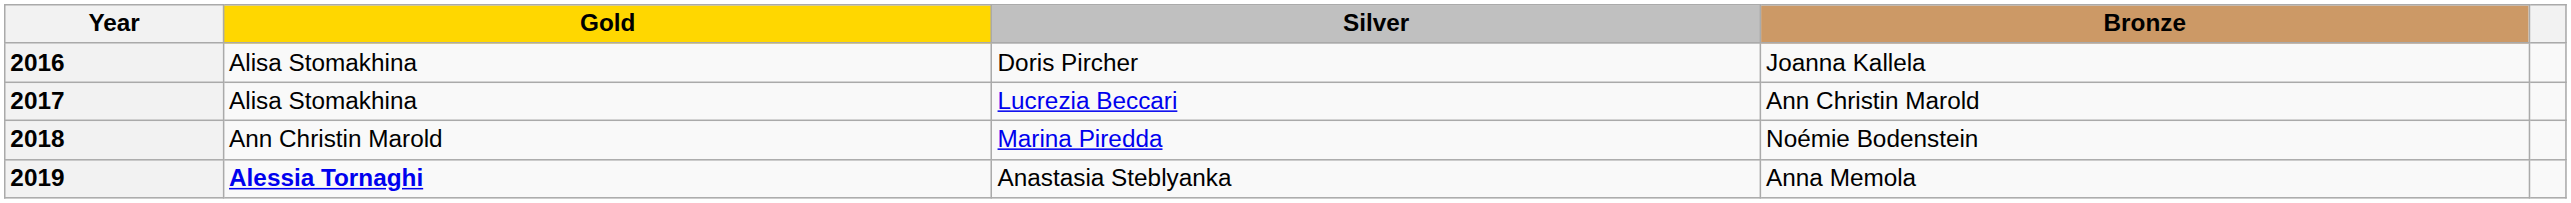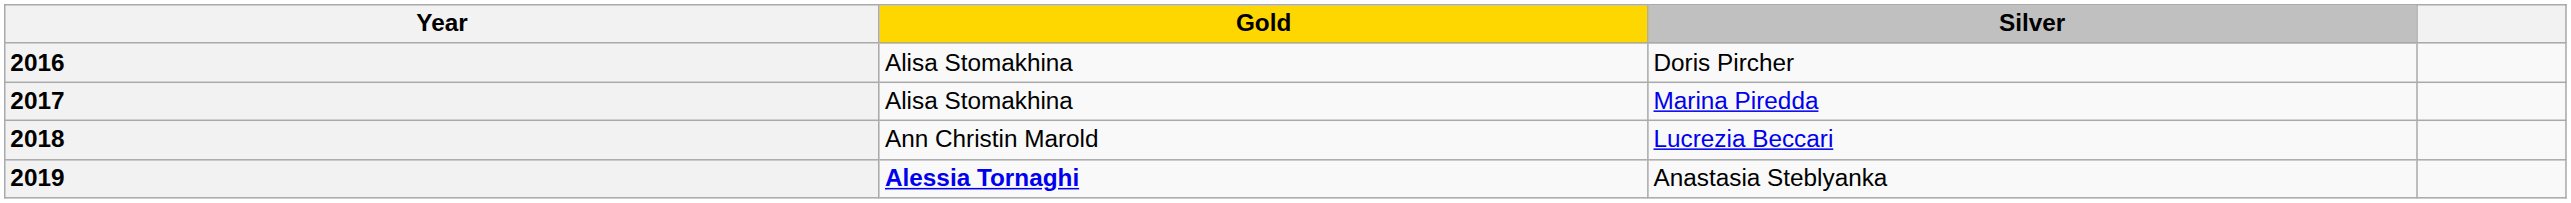 <table class="wikitable unsortable" style="text-align:left; width:85%">
 <tr>
 <th scope="col" style="text-align:center">Year</th>
 <td scope="col" style="text-align:center; width:30%; background:gold"><strong>Gold</strong></td>
 <td scope="col" style="text-align:center; width:30%; background:silver"><strong>Silver</strong></td>
-<td scope="col" style="text-align:center; width:30%; background:#c96"><strong>Bronze</strong></td>
 <th scope="col" style="text-align:center"></th>
 </tr>
 <tr>
 <th scope="row" style="text-align:left">2016</th>
 <td> Alisa Stomakhina</td>
 <td> Doris Pircher</td>
-<td> Joanna Kallela</td>
 <td></td>
 </tr>
 <tr>
 <th scope="row" style="text-align:left">2017</th>
 <td> Alisa Stomakhina</td>
-<td> <a href='#'>Lucrezia Beccari</a></td>
-<td> Ann Christin Marold</td>
+<td> <a href='#'>Marina Piredda</a></td>
 <td></td>
 </tr>
 <tr>
 <th scope="row" style="text-align:left">2018</th>
 <td> Ann Christin Marold</td>
-<td> <a href='#'>Marina Piredda</a></td>
-<td> Noémie Bodenstein</td>
+<td> <a href='#'>Lucrezia Beccari</a></td>
 <td></td>
 </tr>
 <tr>
 <th scope="row" style="text-align:left">2019</th>
 <td><strong> <a href='#'>Alessia Tornaghi</a></strong></td>
 <td> Anastasia Steblyanka</td>
-<td> Anna Memola</td>
 <td></td>
 </tr>
 </table>
